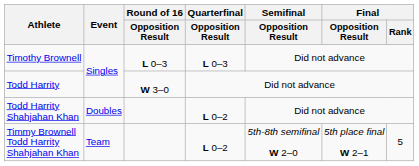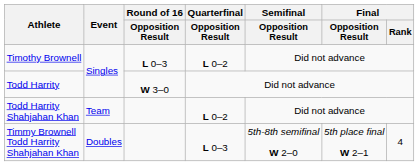 <table class=wikitable style=font-size:90%;text-align:center>
 <tr>
 <th rowspan=2>Athlete</th>
 <th rowspan=2>Event</th>
 <th>Round of 16</th>
 <th>Quarterfinal</th>
 <th>Semifinal</th>
 <th colspan=2>Final</th>
 </tr>
 <tr style=font-size:95%>
 <th>Opposition<br>Result</th>
 <th>Opposition<br>Result</th>
 <th>Opposition<br>Result</th>
 <th>Opposition<br>Result</th>
 <th>Rank</th>
 </tr>
 <tr>
 <td align=left><a href='#'>Timothy Brownell</a></td>
 <td align=left rowspan=2><a href='#'>Singles</a></td>
 <td><br><strong>L</strong> 0–3</td>
-<td><br><strong>L</strong> 0–3</td>
+<td><br><strong>L</strong> 0–2</td>
 <td colspan=3>Did not advance</td>
 </tr>
 <tr>
 <td align=left><a href='#'>Todd Harrity</a></td>
 <td><br><strong>W</strong> 3–0</td>
 <td colspan=4>Did not advance</td>
 </tr>
 <tr>
 <td align=left><a href='#'>Todd Harrity</a><br><a href='#'>Shahjahan Khan</a></td>
-<td align=left><a href='#'>Doubles</a></td>
+<td align=left><a href='#'>Team</a></td>
 <td></td>
 <td><br><strong>L</strong> 0–2</td>
 <td colspan=3>Did not advance</td>
 </tr>
 <tr>
 <td align=left><a href='#'>Timmy Brownell</a><br><a href='#'>Todd Harrity</a><br><a href='#'>Shahjahan Khan</a></td>
-<td align=left><a href='#'>Team</a></td>
+<td align=left><a href='#'>Doubles</a></td>
 <td></td>
-<td><br><strong>L</strong> 0–2</td>
+<td><br><strong>L</strong> 0–3</td>
 <td><em>5th-8th semifinal</em><br><br><strong>W</strong> 2–0</td>
 <td><em>5th place final</em><br>  <br><strong>W</strong> 2–1</td>
-<td>5</td>
+<td>4</td>
 </tr>
 </table>
